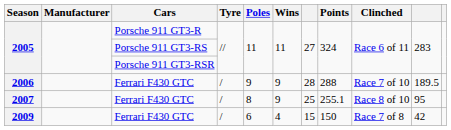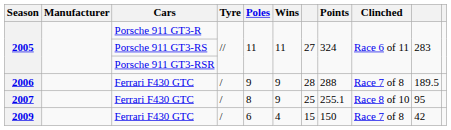 <table class="wikitable sortable plainrowheaders";>
 <tr>
 <th scope=col>Season</th>
 <th scope=col>Manufacturer</th>
 <th scope=col>Cars</th>
 <th scope=col>Tyre</th>
 <th scope=col><a href='#'>Poles</a></th>
 <th scope=col>Wins</th>
 <th scope=col></th>
 <th scope=col>Points</th>
 <th scope=col>Clinched</th>
 <th scope=col></th>
 <th scope=col class=unsortable></th>
 </tr>
 <tr>
 <th scope=rowgroup style="text-align: center;" rowspan=3><a href='#'>2005</a></th>
 <td rowspan=3></td>
 <td><a href='#'>Porsche 911 GT3-R</a></td>
 <td rowspan=3>//</td>
 <td rowspan=3>11</td>
 <td rowspan=3>11</td>
 <td rowspan=3>27</td>
 <td rowspan=3>324</td>
 <td rowspan=3><a href='#'>Race 6</a> of 11</td>
 <td rowspan=3>283</td>
 <td style="text-align:center;" rowspan=3></td>
 </tr>
 <tr>
 <td><a href='#'>Porsche 911 GT3-RS</a></td>
 </tr>
 <tr>
 <td><a href='#'>Porsche 911 GT3-RSR</a></td>
 </tr>
 <tr>
 <th scope="row" style="text-align: center;"><a href='#'>2006</a></th>
 <td></td>
 <td><a href='#'>Ferrari F430 GTC</a></td>
 <td>/</td>
 <td>9</td>
 <td>9</td>
 <td>28</td>
 <td>288</td>
-<td><a href='#'>Race 7</a> of 10</td>
+<td><a href='#'>Race 7</a> of 8</td>
 <td>189.5</td>
 <td style="text-align:center;"></td>
 </tr>
 <tr>
 <th scope="row" style="text-align: center;"><a href='#'>2007</a></th>
 <td></td>
 <td><a href='#'>Ferrari F430 GTC</a></td>
 <td>/</td>
 <td>8</td>
 <td>9</td>
 <td>25</td>
 <td>255.1</td>
 <td><a href='#'>Race 8</a> of 10</td>
 <td>95</td>
 <td style="text-align:center;"></td>
 </tr>
 <tr>
 <th scope="row" style="text-align: center;"><a href='#'>2009</a></th>
 <td></td>
 <td><a href='#'>Ferrari F430 GTC</a></td>
 <td>/</td>
 <td>6</td>
 <td>4</td>
 <td>15</td>
 <td>150</td>
 <td><a href='#'>Race 7</a> of 8</td>
 <td>42</td>
 <td style="text-align:center;"></td>
 </tr>
 </table>
